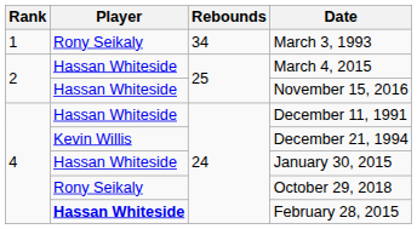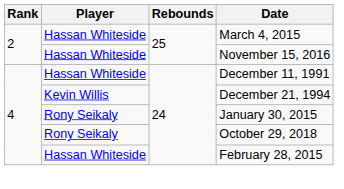 <table class="wikitable">
 <tr>
 <th>Rank</th>
 <th>Player</th>
 <th>Rebounds</th>
 <th>Date</th>
-</tr>
-<tr>
-<td>1</td>
-<td><a href='#'>Rony Seikaly</a></td>
-<td>34</td>
-<td>March 3, 1993</td>
 </tr>
 <tr>
 <td rowspan=2>2</td>
 <td><a href='#'>Hassan Whiteside</a></td>
 <td rowspan=2>25</td>
 <td>March 4, 2015</td>
 </tr>
 <tr>
 <td><a href='#'>Hassan Whiteside</a></td>
 <td>November 15, 2016</td>
 </tr>
 <tr>
 <td rowspan=5>4</td>
 <td><a href='#'>Hassan Whiteside</a></td>
 <td rowspan=5>24</td>
 <td>December 11, 1991</td>
 </tr>
 <tr>
 <td><a href='#'>Kevin Willis</a></td>
 <td>December 21, 1994</td>
 </tr>
 <tr>
-<td><a href='#'>Hassan Whiteside</a></td>
+<td><a href='#'>Rony Seikaly</a></td>
 <td>January 30, 2015</td>
 </tr>
 <tr>
 <td><a href='#'>Rony Seikaly</a></td>
 <td>October 29, 2018</td>
 </tr>
 <tr>
-<td><strong><a href='#'>Hassan Whiteside</a></strong></td>
+<td><a href='#'>Hassan Whiteside</a></td>
 <td>February 28, 2015</td>
 </tr>
 </table>
